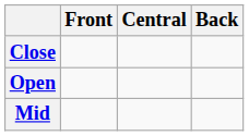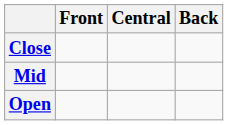 <table class="wikitable" style="text-align: center;">
 <tr>
 <th></th>
 <th>Front</th>
 <th>Central</th>
 <th>Back</th>
 </tr>
 <tr>
 <th><a href='#'>Close</a></th>
 <td></td>
 <td></td>
 <td></td>
 </tr>
 <tr>
+<th><a href='#'>Mid</a></th>
+<td></td>
+<td></td>
+<td></td>
+</tr>
+<tr>
 <th><a href='#'>Open</a></th>
 <td></td>
 <td></td>
 <td></td>
 </tr>
-<tr>
-<th><a href='#'>Mid</a></th>
-<td></td>
-<td></td>
-<td></td>
-</tr>
 </table>
